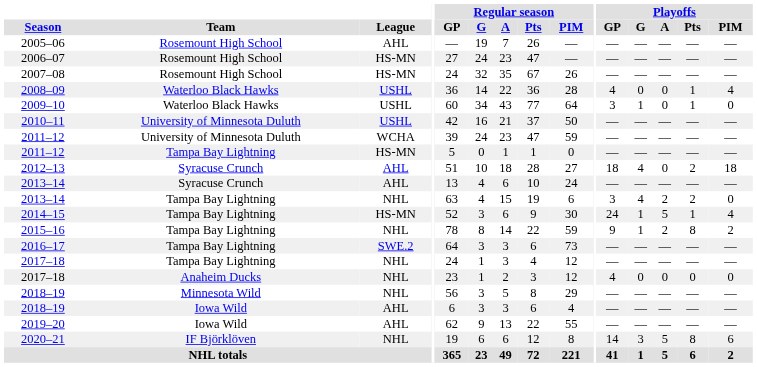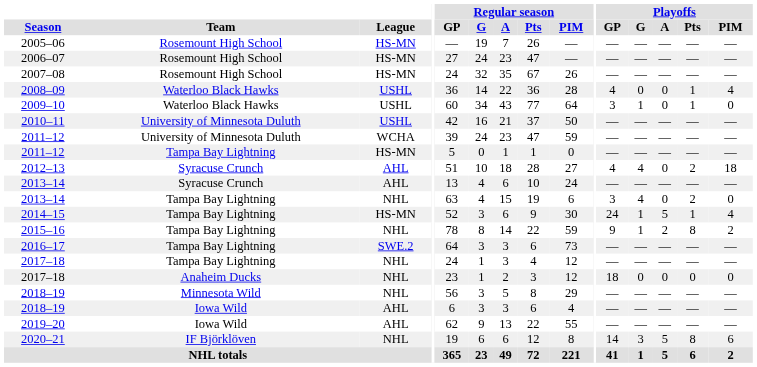 <table border="0" cellpadding="1" cellspacing="0" style="text-align:center; width:60em">
 <tr bgcolor="#e0e0e0">
 <th colspan="3" bgcolor="#ffffff"></th>
 <th rowspan="101" bgcolor="#ffffff"></th>
 <th colspan="5"><a href='#'>Regular season</a></th>
 <th rowspan="101" bgcolor="#ffffff"></th>
 <th colspan="5"><a href='#'>Playoffs</a></th>
 </tr>
 <tr bgcolor="#e0e0e0">
 <th><a href='#'>Season</a></th>
 <th>Team</th>
 <th>League</th>
 <th>GP</th>
 <th><a href='#'>G</a></th>
 <th><a href='#'>A</a></th>
 <th><a href='#'>Pts</a></th>
 <th><a href='#'>PIM</a></th>
 <th>GP</th>
 <th>G</th>
 <th>A</th>
 <th>Pts</th>
 <th>PIM</th>
 </tr>
 <tr>
 <td>2005–06</td>
 <td><a href='#'>Rosemount High School</a></td>
-<td>AHL</td>
+<td><a href='#'>HS-MN</a></td>
 <td>—</td>
 <td>19</td>
 <td>7</td>
 <td>26</td>
 <td>—</td>
 <td>—</td>
 <td>—</td>
 <td>—</td>
 <td>—</td>
 <td>—</td>
 </tr>
 <tr bgcolor="#f0f0f0">
 <td>2006–07</td>
 <td>Rosemount High School</td>
 <td>HS-MN</td>
 <td>27</td>
 <td>24</td>
 <td>23</td>
 <td>47</td>
 <td>—</td>
 <td>—</td>
 <td>—</td>
 <td>—</td>
 <td>—</td>
 <td>—</td>
 </tr>
 <tr>
 <td>2007–08</td>
 <td>Rosemount High School</td>
 <td>HS-MN</td>
 <td>24</td>
 <td>32</td>
 <td>35</td>
 <td>67</td>
 <td>26</td>
 <td>—</td>
 <td>—</td>
 <td>—</td>
 <td>—</td>
 <td>—</td>
 </tr>
 <tr bgcolor="#f0f0f0">
 <td><a href='#'>2008–09</a></td>
 <td><a href='#'>Waterloo Black Hawks</a></td>
 <td><a href='#'>USHL</a></td>
 <td>36</td>
 <td>14</td>
 <td>22</td>
 <td>36</td>
 <td>28</td>
 <td>4</td>
 <td>0</td>
 <td>0</td>
 <td>1</td>
 <td>4</td>
 </tr>
 <tr>
 <td><a href='#'>2009–10</a></td>
 <td>Waterloo Black Hawks</td>
 <td>USHL</td>
 <td>60</td>
 <td>34</td>
 <td>43</td>
 <td>77</td>
 <td>64</td>
 <td>3</td>
 <td>1</td>
 <td>0</td>
 <td>1</td>
 <td>0</td>
 </tr>
 <tr bgcolor="#f0f0f0">
 <td><a href='#'>2010–11</a></td>
 <td><a href='#'>University of Minnesota Duluth</a></td>
 <td><a href='#'>USHL</a></td>
 <td>42</td>
 <td>16</td>
 <td>21</td>
 <td>37</td>
 <td>50</td>
 <td>—</td>
 <td>—</td>
 <td>—</td>
 <td>—</td>
 <td>—</td>
 </tr>
 <tr>
 <td><a href='#'>2011–12</a></td>
 <td>University of Minnesota Duluth</td>
 <td>WCHA</td>
 <td>39</td>
 <td>24</td>
 <td>23</td>
 <td>47</td>
 <td>59</td>
 <td>—</td>
 <td>—</td>
 <td>—</td>
 <td>—</td>
 <td>—</td>
 </tr>
 <tr bgcolor="#f0f0f0">
 <td><a href='#'>2011–12</a></td>
 <td><a href='#'>Tampa Bay Lightning</a></td>
 <td>HS-MN</td>
 <td>5</td>
 <td>0</td>
 <td>1</td>
 <td>1</td>
 <td>0</td>
 <td>—</td>
 <td>—</td>
 <td>—</td>
 <td>—</td>
 <td>—</td>
 </tr>
 <tr>
 <td><a href='#'>2012–13</a></td>
 <td><a href='#'>Syracuse Crunch</a></td>
 <td><a href='#'>AHL</a></td>
 <td>51</td>
 <td>10</td>
 <td>18</td>
 <td>28</td>
 <td>27</td>
-<td>18</td>
+<td>4</td>
 <td>4</td>
 <td>0</td>
 <td>2</td>
 <td>18</td>
 </tr>
 <tr bgcolor="#f0f0f0">
 <td><a href='#'>2013–14</a></td>
 <td>Syracuse Crunch</td>
 <td>AHL</td>
 <td>13</td>
 <td>4</td>
 <td>6</td>
 <td>10</td>
 <td>24</td>
 <td>—</td>
 <td>—</td>
 <td>—</td>
 <td>—</td>
 <td>—</td>
 </tr>
 <tr>
 <td><a href='#'>2013–14</a></td>
 <td>Tampa Bay Lightning</td>
 <td>NHL</td>
 <td>63</td>
 <td>4</td>
 <td>15</td>
 <td>19</td>
 <td>6</td>
 <td>3</td>
 <td>4</td>
-<td>2</td>
+<td>0</td>
 <td>2</td>
 <td>0</td>
 </tr>
 <tr bgcolor="#f0f0f0">
 <td><a href='#'>2014–15</a></td>
 <td>Tampa Bay Lightning</td>
 <td>HS-MN</td>
 <td>52</td>
 <td>3</td>
 <td>6</td>
 <td>9</td>
 <td>30</td>
 <td>24</td>
 <td>1</td>
 <td>5</td>
 <td>1</td>
 <td>4</td>
 </tr>
 <tr>
 <td><a href='#'>2015–16</a></td>
 <td>Tampa Bay Lightning</td>
 <td>NHL</td>
 <td>78</td>
 <td>8</td>
 <td>14</td>
 <td>22</td>
 <td>59</td>
 <td>9</td>
 <td>1</td>
 <td>2</td>
 <td>8</td>
 <td>2</td>
 </tr>
 <tr bgcolor="#f0f0f0">
 <td><a href='#'>2016–17</a></td>
 <td>Tampa Bay Lightning</td>
 <td><a href='#'>SWE.2</a></td>
 <td>64</td>
 <td>3</td>
 <td>3</td>
 <td>6</td>
 <td>73</td>
 <td>—</td>
 <td>—</td>
 <td>—</td>
 <td>—</td>
 <td>—</td>
 </tr>
 <tr>
 <td><a href='#'>2017–18</a></td>
 <td>Tampa Bay Lightning</td>
 <td>NHL</td>
 <td>24</td>
 <td>1</td>
 <td>3</td>
 <td>4</td>
 <td>12</td>
 <td>—</td>
 <td>—</td>
 <td>—</td>
 <td>—</td>
 <td>—</td>
 </tr>
 <tr bgcolor="#f0f0f0">
 <td>2017–18</td>
 <td><a href='#'>Anaheim Ducks</a></td>
 <td>NHL</td>
 <td>23</td>
 <td>1</td>
 <td>2</td>
 <td>3</td>
 <td>12</td>
-<td>4</td>
+<td>18</td>
 <td>0</td>
 <td>0</td>
 <td>0</td>
 <td>0</td>
 </tr>
 <tr>
 <td><a href='#'>2018–19</a></td>
 <td><a href='#'>Minnesota Wild</a></td>
 <td>NHL</td>
 <td>56</td>
 <td>3</td>
 <td>5</td>
 <td>8</td>
 <td>29</td>
 <td>—</td>
 <td>—</td>
 <td>—</td>
 <td>—</td>
 <td>—</td>
 </tr>
 <tr bgcolor="#f0f0f0">
 <td><a href='#'>2018–19</a></td>
 <td><a href='#'>Iowa Wild</a></td>
 <td>AHL</td>
 <td>6</td>
 <td>3</td>
 <td>3</td>
 <td>6</td>
 <td>4</td>
 <td>—</td>
 <td>—</td>
 <td>—</td>
 <td>—</td>
 <td>—</td>
 </tr>
 <tr>
 <td><a href='#'>2019–20</a></td>
 <td>Iowa Wild</td>
 <td>AHL</td>
 <td>62</td>
 <td>9</td>
 <td>13</td>
 <td>22</td>
 <td>55</td>
 <td>—</td>
 <td>—</td>
 <td>—</td>
 <td>—</td>
 <td>—</td>
 </tr>
 <tr bgcolor="#f0f0f0">
 <td><a href='#'>2020–21</a></td>
 <td><a href='#'>IF Björklöven</a></td>
 <td>NHL</td>
 <td>19</td>
 <td>6</td>
 <td>6</td>
 <td>12</td>
 <td>8</td>
 <td>14</td>
 <td>3</td>
 <td>5</td>
 <td>8</td>
 <td>6</td>
 </tr>
 <tr bgcolor="#e0e0e0">
 <th colspan="3">NHL totals</th>
 <th>365</th>
 <th>23</th>
 <th>49</th>
 <th>72</th>
 <th>221</th>
 <th>41</th>
 <th>1</th>
 <th>5</th>
 <th>6</th>
 <th>2</th>
 </tr>
 </table>
